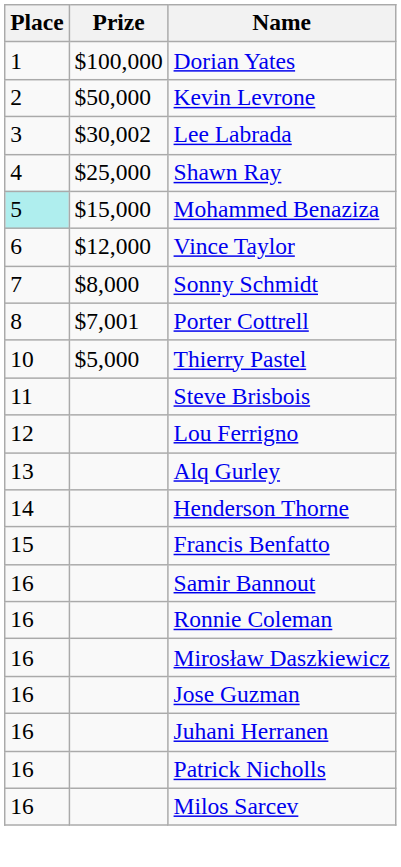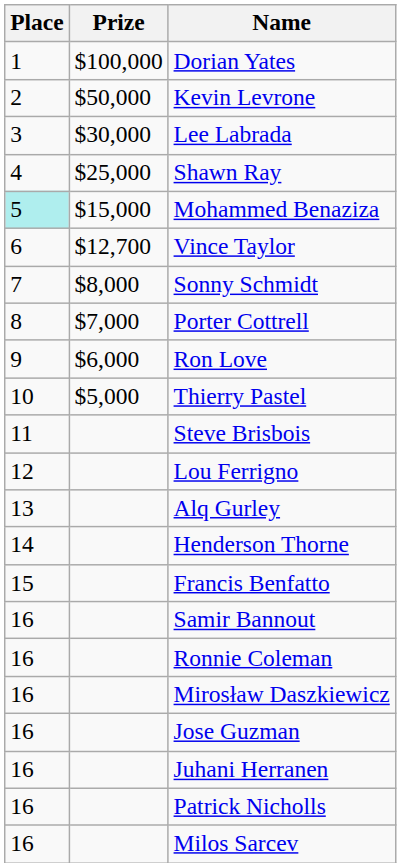 <table class="wikitable">
 <tr>
 <th>Place</th>
 <th>Prize</th>
 <th>Name</th>
 </tr>
 <tr>
 <td>1</td>
 <td>$100,000</td>
 <td> <a href='#'>Dorian Yates</a></td>
 </tr>
 <tr>
 <td>2</td>
 <td>$50,000</td>
 <td> <a href='#'>Kevin Levrone</a></td>
 </tr>
 <tr>
 <td>3</td>
-<td>$30,002</td>
+<td>$30,000</td>
 <td> <a href='#'>Lee Labrada</a></td>
 </tr>
 <tr>
 <td>4</td>
 <td>$25,000</td>
 <td> <a href='#'>Shawn Ray</a></td>
 </tr>
 <tr>
 <td style="background: paleturquoise;">5</td>
 <td>$15,000</td>
 <td> <a href='#'>Mohammed Benaziza</a></td>
 </tr>
 <tr>
 <td>6</td>
-<td>$12,000</td>
+<td>$12,700</td>
 <td> <a href='#'>Vince Taylor</a></td>
 </tr>
 <tr>
 <td>7</td>
 <td>$8,000</td>
 <td> <a href='#'>Sonny Schmidt</a></td>
 </tr>
 <tr>
 <td>8</td>
-<td>$7,001</td>
+<td>$7,000</td>
 <td> <a href='#'>Porter Cottrell</a></td>
+</tr>
+<tr>
+<td>9</td>
+<td>$6,000</td>
+<td> <a href='#'>Ron Love</a></td>
 </tr>
 <tr>
 <td>10</td>
 <td>$5,000</td>
 <td> <a href='#'>Thierry Pastel</a></td>
 </tr>
 <tr>
 <td>11</td>
 <td></td>
 <td> <a href='#'>Steve Brisbois</a></td>
 </tr>
 <tr>
 <td>12</td>
 <td></td>
 <td> <a href='#'>Lou Ferrigno</a></td>
 </tr>
 <tr>
 <td>13</td>
 <td></td>
 <td> <a href='#'>Alq Gurley</a></td>
 </tr>
 <tr>
 <td>14</td>
 <td></td>
 <td> <a href='#'>Henderson Thorne</a></td>
 </tr>
 <tr>
 <td>15</td>
 <td></td>
 <td> <a href='#'>Francis Benfatto</a></td>
 </tr>
 <tr>
 <td>16</td>
 <td></td>
 <td> <a href='#'>Samir Bannout</a></td>
 </tr>
 <tr>
 <td>16</td>
 <td></td>
 <td> <a href='#'>Ronnie Coleman</a></td>
 </tr>
 <tr>
 <td>16</td>
 <td></td>
 <td> <a href='#'>Mirosław Daszkiewicz</a></td>
 </tr>
 <tr>
 <td>16</td>
 <td></td>
 <td> <a href='#'>Jose Guzman</a></td>
 </tr>
 <tr>
 <td>16</td>
 <td></td>
 <td> <a href='#'>Juhani Herranen</a></td>
 </tr>
 <tr>
 <td>16</td>
 <td></td>
 <td> <a href='#'>Patrick Nicholls</a></td>
 </tr>
 <tr>
 <td>16</td>
 <td></td>
 <td> <a href='#'>Milos Sarcev</a></td>
 </tr>
 </table>
